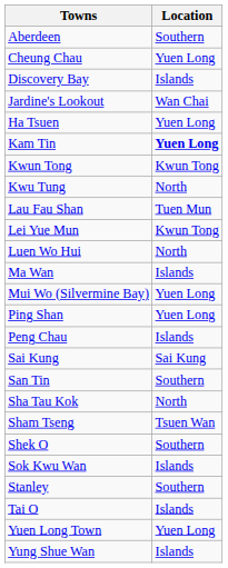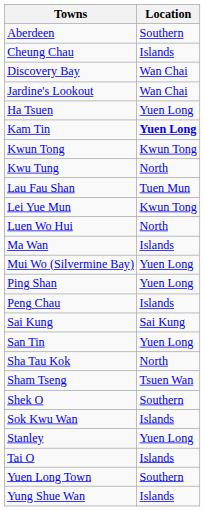 <table class=wikitable>
 <tr>
 <th>Towns</th>
 <th>Location</th>
 </tr>
 <tr>
 <td><a href='#'>Aberdeen</a></td>
 <td><a href='#'>Southern</a></td>
 </tr>
 <tr>
 <td><a href='#'>Cheung Chau</a></td>
-<td><a href='#'>Yuen Long</a></td>
+<td><a href='#'>Islands</a></td>
 </tr>
 <tr>
 <td><a href='#'>Discovery Bay</a></td>
-<td><a href='#'>Islands</a></td>
+<td><a href='#'>Wan Chai</a></td>
 </tr>
 <tr>
 <td><a href='#'>Jardine's Lookout</a></td>
 <td><a href='#'>Wan Chai</a></td>
 </tr>
 <tr>
 <td><a href='#'>Ha Tsuen</a></td>
 <td><a href='#'>Yuen Long</a></td>
 </tr>
 <tr>
 <td><a href='#'>Kam Tin</a></td>
 <td><strong><a href='#'>Yuen Long</a></strong></td>
 </tr>
 <tr>
 <td><a href='#'>Kwun Tong</a></td>
 <td><a href='#'>Kwun Tong</a></td>
 </tr>
 <tr>
 <td><a href='#'>Kwu Tung</a></td>
 <td><a href='#'>North</a></td>
 </tr>
 <tr>
 <td><a href='#'>Lau Fau Shan</a></td>
 <td><a href='#'>Tuen Mun</a></td>
 </tr>
 <tr>
 <td><a href='#'>Lei Yue Mun</a></td>
 <td><a href='#'>Kwun Tong</a></td>
 </tr>
 <tr>
 <td><a href='#'>Luen Wo Hui</a></td>
 <td><a href='#'>North</a></td>
 </tr>
 <tr>
 <td><a href='#'>Ma Wan</a></td>
 <td><a href='#'>Islands</a></td>
 </tr>
 <tr>
 <td><a href='#'>Mui Wo (Silvermine Bay)</a></td>
 <td><a href='#'>Yuen Long</a></td>
 </tr>
 <tr>
 <td><a href='#'>Ping Shan</a></td>
 <td><a href='#'>Yuen Long</a></td>
 </tr>
 <tr>
 <td><a href='#'>Peng Chau</a></td>
 <td><a href='#'>Islands</a></td>
 </tr>
 <tr>
 <td><a href='#'>Sai Kung</a></td>
 <td><a href='#'>Sai Kung</a></td>
 </tr>
 <tr>
 <td><a href='#'>San Tin</a></td>
-<td><a href='#'>Southern</a></td>
+<td><a href='#'>Yuen Long</a></td>
 </tr>
 <tr>
 <td><a href='#'>Sha Tau Kok</a></td>
 <td><a href='#'>North</a></td>
 </tr>
 <tr>
 <td><a href='#'>Sham Tseng</a></td>
 <td><a href='#'>Tsuen Wan</a></td>
 </tr>
 <tr>
 <td><a href='#'>Shek O</a></td>
 <td><a href='#'>Southern</a></td>
 </tr>
 <tr>
 <td><a href='#'>Sok Kwu Wan</a></td>
 <td><a href='#'>Islands</a></td>
 </tr>
 <tr>
 <td><a href='#'>Stanley</a></td>
-<td><a href='#'>Southern</a></td>
+<td><a href='#'>Yuen Long</a></td>
 </tr>
 <tr>
 <td><a href='#'>Tai O</a></td>
 <td><a href='#'>Islands</a></td>
 </tr>
 <tr>
 <td><a href='#'>Yuen Long Town</a></td>
-<td><a href='#'>Yuen Long</a></td>
+<td><a href='#'>Southern</a></td>
 </tr>
 <tr>
 <td><a href='#'>Yung Shue Wan</a></td>
 <td><a href='#'>Islands</a></td>
 </tr>
 </table>
